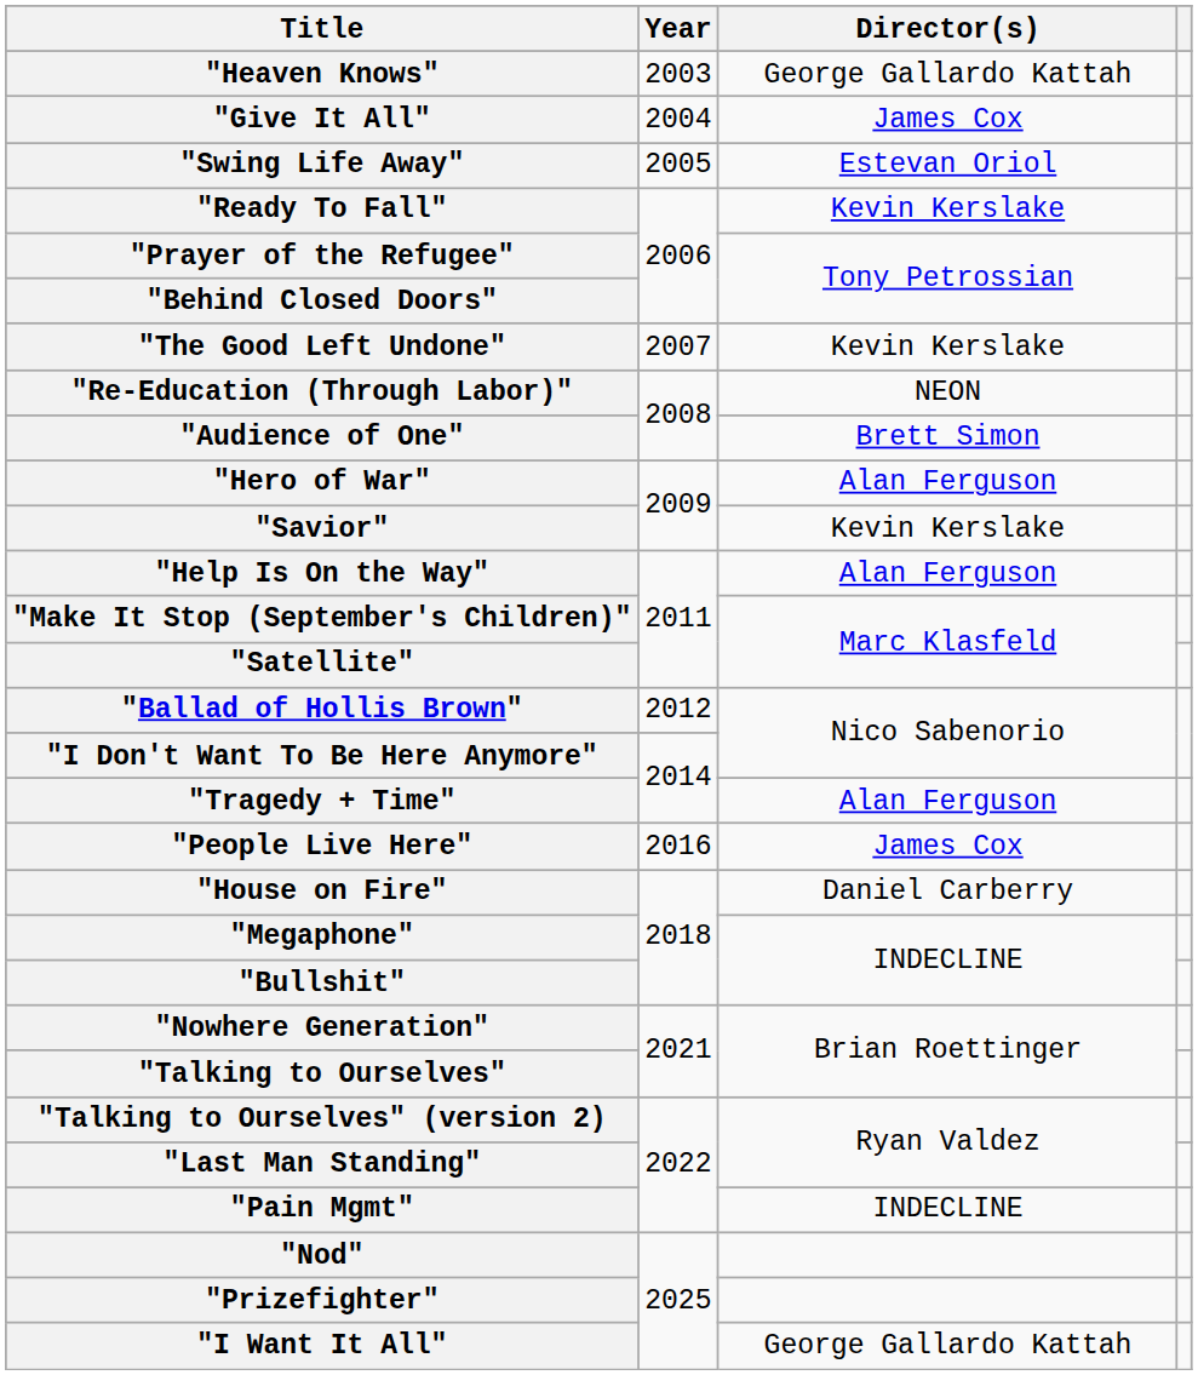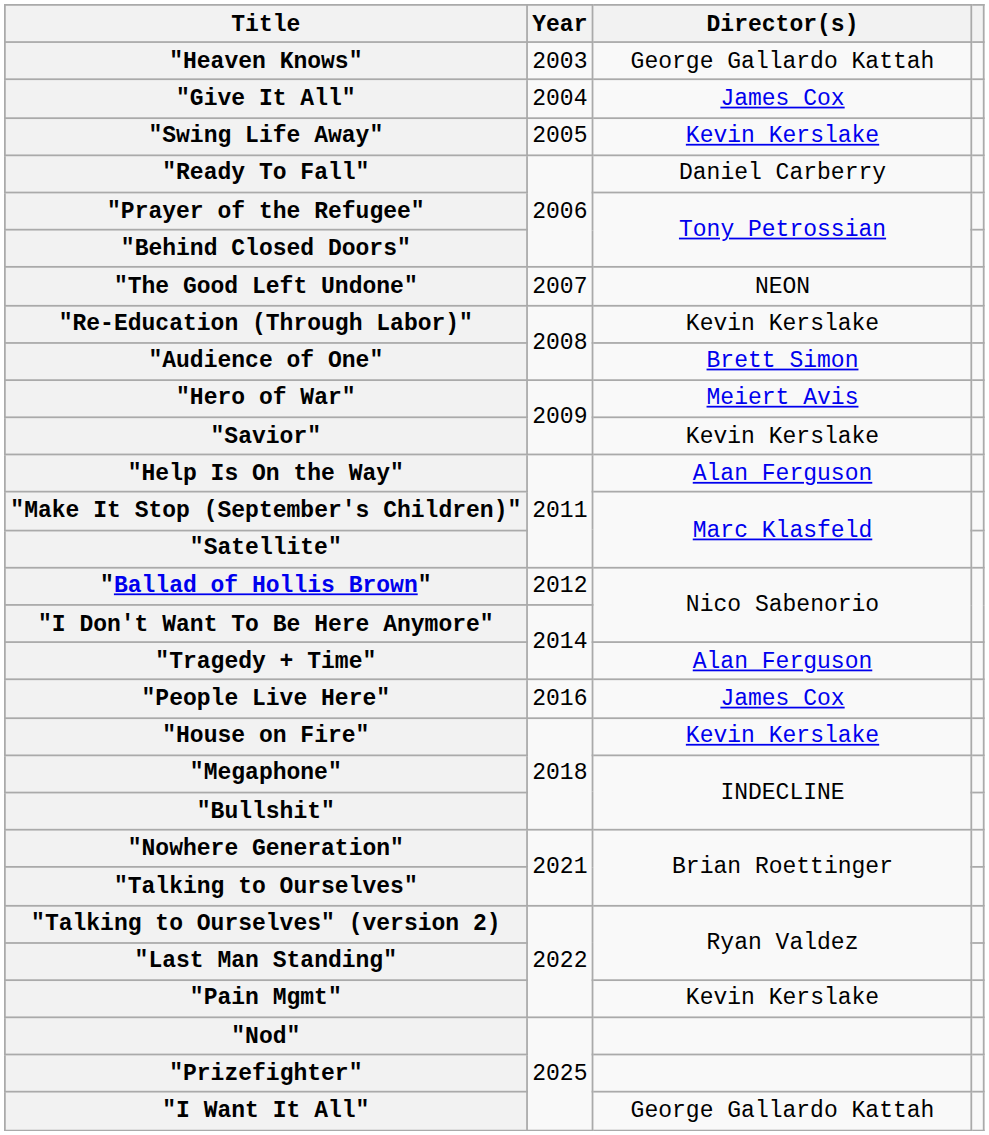 <table class="wikitable plainrowheaders" style="text-align:center;">
 <tr>
 <th scope="col">Title</th>
 <th scope="col">Year</th>
 <th scope="col" style="width:16em;">Director(s)</th>
 <th scope="col"></th>
 </tr>
 <tr>
 <th scope="row">"Heaven Knows"</th>
 <td>2003</td>
 <td>George Gallardo Kattah</td>
 <td></td>
 </tr>
 <tr>
 <th scope="row">"Give It All"</th>
 <td>2004</td>
 <td><a href='#'>James Cox</a></td>
 <td></td>
 </tr>
 <tr>
 <th scope="row">"Swing Life Away"</th>
 <td>2005</td>
-<td><a href='#'>Estevan Oriol</a></td>
+<td><a href='#'>Kevin Kerslake</a></td>
 <td></td>
 </tr>
 <tr>
 <th scope="row">"Ready To Fall"</th>
 <td rowspan="3">2006</td>
-<td><a href='#'>Kevin Kerslake</a></td>
+<td>Daniel Carberry</td>
 <td></td>
 </tr>
 <tr>
 <th scope="row">"Prayer of the Refugee"</th>
 <td rowspan="2"><a href='#'>Tony Petrossian</a></td>
 <td></td>
 </tr>
 <tr>
 <th scope="row">"Behind Closed Doors"</th>
 <td></td>
 </tr>
 <tr>
 <th scope="row">"The Good Left Undone"</th>
 <td>2007</td>
-<td>Kevin Kerslake</td>
+<td>NEON</td>
 <td></td>
 </tr>
 <tr>
 <th scope="row">"Re-Education (Through Labor)"</th>
 <td rowspan="2">2008</td>
-<td>NEON</td>
+<td>Kevin Kerslake</td>
 <td></td>
 </tr>
 <tr>
 <th scope="row">"Audience of One"</th>
 <td><a href='#'>Brett Simon</a></td>
 <td></td>
 </tr>
 <tr>
 <th scope="row">"Hero of War"</th>
 <td rowspan="2">2009</td>
-<td><a href='#'>Alan Ferguson</a></td>
+<td><a href='#'>Meiert Avis</a></td>
 <td></td>
 </tr>
 <tr>
 <th scope="row">"Savior"</th>
 <td>Kevin Kerslake</td>
 <td></td>
 </tr>
 <tr>
 <th scope="row">"Help Is On the Way"</th>
 <td rowspan="3">2011</td>
 <td><a href='#'>Alan Ferguson</a></td>
 <td></td>
 </tr>
 <tr>
 <th scope="row">"Make It Stop (September's Children)"</th>
 <td rowspan="2"><a href='#'>Marc Klasfeld</a></td>
 <td></td>
 </tr>
 <tr>
 <th scope="row">"Satellite"</th>
 <td></td>
 </tr>
 <tr>
 <th scope="row">"<a href='#'>Ballad of Hollis Brown</a>"</th>
 <td>2012</td>
 <td rowspan="2">Nico Sabenorio</td>
 <td rowspan="2"></td>
 </tr>
 <tr>
 <th scope="row">"I Don't Want To Be Here Anymore"</th>
 <td rowspan="2">2014</td>
 </tr>
 <tr>
 <th scope="row">"Tragedy + Time"</th>
 <td><a href='#'>Alan Ferguson</a></td>
 <td></td>
 </tr>
 <tr>
 <th scope="row">"People Live Here"</th>
 <td>2016</td>
 <td><a href='#'>James Cox</a></td>
 <td></td>
 </tr>
 <tr>
 <th scope="row">"House on Fire"</th>
 <td rowspan="3">2018</td>
-<td>Daniel Carberry</td>
+<td><a href='#'>Kevin Kerslake</a></td>
 <td></td>
 </tr>
 <tr>
 <th scope="row">"Megaphone"</th>
 <td rowspan="2">INDECLINE</td>
 <td></td>
 </tr>
 <tr>
 <th scope="row">"Bullshit"</th>
 <td></td>
 </tr>
 <tr>
 <th scope="row">"Nowhere Generation"</th>
 <td rowspan="2">2021</td>
 <td rowspan="2">Brian Roettinger</td>
 <td></td>
 </tr>
 <tr>
 <th scope="row">"Talking to Ourselves"</th>
 <td></td>
 </tr>
 <tr>
 <th scope="row">"Talking to Ourselves" (version 2)</th>
 <td rowspan="3">2022</td>
 <td rowspan="2">Ryan Valdez</td>
 <td></td>
 </tr>
 <tr>
 <th scope="row">"Last Man Standing"</th>
 <td></td>
 </tr>
 <tr>
 <th scope="row">"Pain Mgmt"</th>
-<td>INDECLINE</td>
+<td>Kevin Kerslake</td>
 <td></td>
 </tr>
 <tr>
 <th scope="row">"Nod"</th>
 <td rowspan="3">2025</td>
 <td></td>
 <td></td>
 </tr>
 <tr>
 <th scope="row">"Prizefighter"</th>
 <td></td>
 <td></td>
 </tr>
 <tr>
 <th scope="row">"I Want It All"</th>
 <td>George Gallardo Kattah</td>
 <td></td>
 </tr>
 </table>
